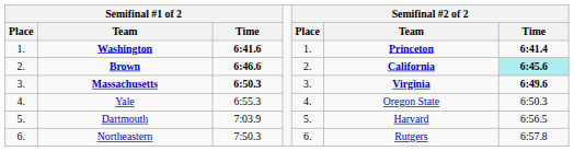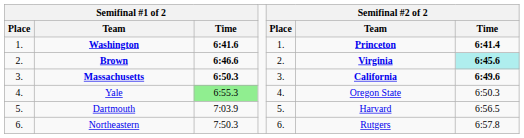 <table class="wikitable" style="font-size:90%; width: 60%; text-align: center">
 <tr>
 <th colspan=3>Semifinal #1 of 2</th>
 <td style="width:1%;" rowspan="57"></td>
 <th colspan=3>Semifinal #2 of 2</th>
 </tr>
 <tr>
 <th width=1%>Place</th>
 <th width=20%>Team</th>
 <th width=8%>Time</th>
 <th width=1%>Place</th>
 <th width=20%>Team</th>
 <th width=8%>Time</th>
 </tr>
 <tr>
 <td align=center>1.</td>
 <td align=center><strong><a href='#'>Washington</a></strong></td>
 <td align=center><strong>6:41.6</strong></td>
 <td align=center>1.</td>
 <td align=center><strong><a href='#'>Princeton</a></strong></td>
 <td align=center><strong>6:41.4</strong></td>
 </tr>
 <tr>
 <td align=center>2.</td>
 <td align=center><strong><a href='#'>Brown</a></strong></td>
 <td align=center><strong>6:46.6</strong></td>
 <td align=center>2.</td>
-<td align=center><strong><a href='#'>California</a></strong></td>
+<td align=center><strong><a href='#'>Virginia</a></strong></td>
 <td align=center style="background: paleturquoise;"><strong>6:45.6</strong></td>
 </tr>
 <tr>
 <td align=center>3.</td>
 <td align=center><strong><a href='#'>Massachusetts</a></strong></td>
 <td align=center><strong>6:50.3</strong></td>
 <td align=center>3.</td>
-<td align=center><strong><a href='#'>Virginia</a></strong></td>
+<td align=center><strong><a href='#'>California</a></strong></td>
 <td align=center><strong>6:49.6</strong></td>
 </tr>
 <tr>
 <td align=center>4.</td>
 <td align=center><a href='#'>Yale</a></td>
-<td align=center>6:55.3</td>
+<td align=center style="background: lightgreen;">6:55.3</td>
 <td align=center>4.</td>
 <td align=center><a href='#'>Oregon State</a></td>
 <td align=center>6:50.3</td>
 </tr>
 <tr>
 <td align=center>5.</td>
 <td align=center><a href='#'>Dartmouth</a></td>
 <td align=center>7:03.9</td>
 <td align=center>5.</td>
 <td align=center><a href='#'>Harvard</a></td>
 <td align=center>6:56.5</td>
 </tr>
 <tr>
 <td align=center>6.</td>
 <td align=center><a href='#'>Northeastern</a></td>
 <td align=center>7:50.3</td>
 <td align=center>6.</td>
 <td align=center><a href='#'>Rutgers</a></td>
 <td align=center>6:57.8</td>
 </tr>
 </table>
